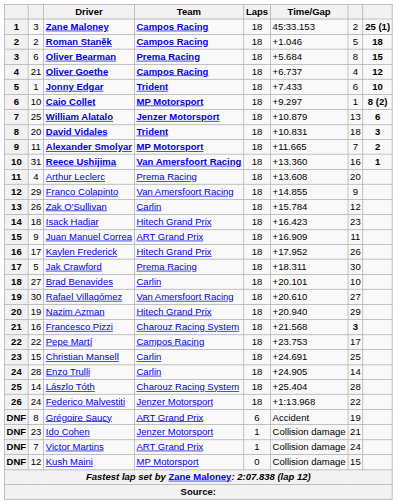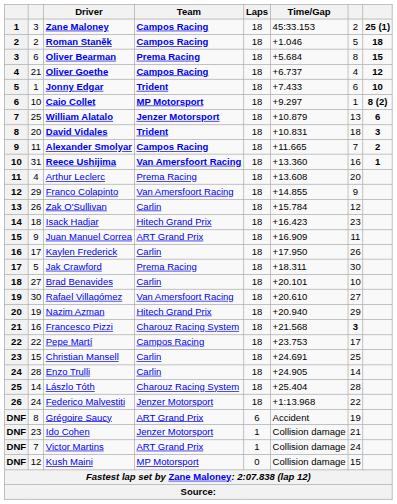 <table class="wikitable" style="font-size:85%">
 <tr>
 <th></th>
 <th></th>
 <th>Driver</th>
 <th>Team</th>
 <th>Laps</th>
 <th>Time/Gap</th>
 <th></th>
 <th></th>
 </tr>
 <tr>
 <th>1</th>
 <td align="center">3</td>
 <td> <strong><a href='#'>Zane Maloney</a></strong></td>
 <td><strong><a href='#'>Campos Racing</a></strong></td>
 <td align="center">18</td>
 <td>45:33.153</td>
 <td align="center">2</td>
 <td align="center"><strong>25 (1)</strong></td>
 </tr>
 <tr>
 <th>2</th>
 <td align="center">2</td>
 <td><strong> <a href='#'>Roman Staněk</a></strong></td>
 <td><strong><a href='#'>Campos Racing</a></strong></td>
 <td align="center">18</td>
 <td>+1.046</td>
 <td align="center">5</td>
 <td align="center"><strong>18</strong></td>
 </tr>
 <tr>
 <th>3</th>
 <td align="center">6</td>
 <td><strong> <a href='#'>Oliver Bearman</a></strong></td>
 <td><strong><a href='#'>Prema Racing</a></strong></td>
 <td align="center">18</td>
 <td>+5.684</td>
 <td align="center">8</td>
 <td align="center"><strong>15</strong></td>
 </tr>
 <tr>
 <th>4</th>
 <td align="center">21</td>
 <td> <strong><a href='#'>Oliver Goethe</a></strong></td>
 <td><strong><a href='#'>Campos Racing</a></strong></td>
 <td align="center">18</td>
 <td>+6.737</td>
 <td align="center">4</td>
 <td align="center"><strong>12</strong></td>
 </tr>
 <tr>
 <th>5</th>
 <td align="center">1</td>
 <td> <strong><a href='#'>Jonny Edgar</a></strong></td>
 <td><strong><a href='#'>Trident</a></strong></td>
 <td align="center">18</td>
 <td>+7.433</td>
 <td align="center">6</td>
 <td align="center"><strong>10</strong></td>
 </tr>
 <tr>
 <th>6</th>
 <td align="center">10</td>
 <td> <strong><a href='#'>Caio Collet</a></strong></td>
 <td><strong><a href='#'>MP Motorsport</a></strong></td>
 <td align="center">18</td>
 <td>+9.297</td>
 <td align="center">1</td>
 <td align="center"><strong>8 (2)</strong></td>
 </tr>
 <tr>
 <th>7</th>
 <td align="center">25</td>
 <td> <strong><a href='#'>William Alatalo</a></strong></td>
 <td><strong><a href='#'>Jenzer Motorsport</a></strong></td>
 <td align="center">18</td>
 <td>+10.879</td>
 <td align="center">13</td>
 <td align="center"><strong>6</strong></td>
 </tr>
 <tr>
 <th>8</th>
 <td align="center">20</td>
 <td> <strong><a href='#'>David Vidales</a></strong></td>
 <td><strong><a href='#'>Trident</a></strong></td>
 <td align="center">18</td>
 <td>+10.831</td>
 <td align="center">18</td>
 <td align="center"><strong>3</strong></td>
 </tr>
 <tr>
 <th>9</th>
 <td align="center">11</td>
 <td><strong> <a href='#'>Alexander Smolyar</a></strong></td>
-<td><strong><a href='#'>MP Motorsport</a></strong></td>
+<td><strong><a href='#'>Campos Racing</a></strong></td>
 <td align="center">18</td>
 <td>+11.665</td>
 <td align="center">7</td>
 <td align="center"><strong>2</strong></td>
 </tr>
 <tr>
 <th>10</th>
 <td align="center">31</td>
 <td> <strong><a href='#'>Reece Ushijima</a></strong></td>
 <td><strong><a href='#'>Van Amersfoort Racing</a></strong></td>
 <td align="center">18</td>
 <td>+13.360</td>
 <td align="center">16</td>
 <td align="center"><strong>1</strong></td>
 </tr>
 <tr>
 <th>11</th>
 <td align="center">4</td>
 <td> <a href='#'>Arthur Leclerc</a></td>
 <td><a href='#'>Prema Racing</a></td>
 <td align="center">18</td>
 <td>+13.608</td>
 <td align="center">20</td>
 <td align="center"></td>
 </tr>
 <tr>
 <th>12</th>
 <td align="center">29</td>
 <td> <a href='#'>Franco Colapinto</a></td>
 <td><a href='#'>Van Amersfoort Racing</a></td>
 <td align="center">18</td>
 <td>+14.855</td>
 <td align="center">9</td>
 <td align="center"></td>
 </tr>
 <tr>
 <th>13</th>
 <td align="center">26</td>
 <td> <a href='#'>Zak O'Sullivan</a></td>
 <td><a href='#'>Carlin</a></td>
 <td align="center">18</td>
 <td>+15.784</td>
 <td align="center">12</td>
 <td align="center"></td>
 </tr>
 <tr>
 <th>14</th>
 <td align="center">18</td>
 <td> <a href='#'>Isack Hadjar</a></td>
 <td><a href='#'>Hitech Grand Prix</a></td>
 <td align="center">18</td>
 <td>+16.423</td>
 <td align="center">23</td>
 <td align="center"></td>
 </tr>
 <tr>
 <th>15</th>
 <td align="center">9</td>
 <td> <a href='#'>Juan Manuel Correa</a></td>
 <td><a href='#'>ART Grand Prix</a></td>
 <td align="center">18</td>
 <td>+16.909</td>
 <td align="center">11</td>
 <td align="center"></td>
 </tr>
 <tr>
 <th>16</th>
 <td align="center">17</td>
 <td> <a href='#'>Kaylen Frederick</a></td>
-<td><a href='#'>Hitech Grand Prix</a></td>
+<td><a href='#'>Carlin</a></td>
 <td align="center">18</td>
-<td>+17.952</td>
+<td>+17.950</td>
 <td align="center">26</td>
 <td align="center"></td>
 </tr>
 <tr>
 <th>17</th>
 <td align="center">5</td>
 <td> <a href='#'>Jak Crawford</a></td>
 <td><a href='#'>Prema Racing</a></td>
 <td align="center">18</td>
 <td>+18.311</td>
 <td align="center">30</td>
 <td align="center"></td>
 </tr>
 <tr>
 <th>18</th>
 <td align="center">27</td>
 <td> <a href='#'>Brad Benavides</a></td>
 <td><a href='#'>Carlin</a></td>
 <td align="center">18</td>
 <td>+20.101</td>
 <td align="center">10</td>
 <td align="center"></td>
 </tr>
 <tr>
 <th>19</th>
 <td align="center">30</td>
 <td> <a href='#'>Rafael Villagómez</a></td>
 <td><a href='#'>Van Amersfoort Racing</a></td>
 <td align="center">18</td>
 <td>+20.610</td>
 <td align="center">27</td>
 <td align="center"></td>
 </tr>
 <tr>
 <th>20</th>
 <td align="center">19</td>
 <td> <a href='#'>Nazim Azman</a></td>
 <td><a href='#'>Hitech Grand Prix</a></td>
 <td align="center">18</td>
 <td>+20.940</td>
 <td align="center">29</td>
 <td align="center"></td>
 </tr>
 <tr>
 <th>21</th>
 <td align="center">16</td>
 <td> <a href='#'>Francesco Pizzi</a></td>
 <td><a href='#'>Charouz Racing System</a></td>
 <td align="center">18</td>
 <td>+21.568</td>
 <td align="center"><strong>3</strong></td>
 <td align="center"></td>
 </tr>
 <tr>
 <th>22</th>
 <td align="center">22</td>
 <td> <a href='#'>Pepe Martí</a></td>
 <td><a href='#'>Campos Racing</a></td>
 <td align="center">18</td>
 <td>+23.753</td>
 <td align="center">17</td>
 <td align="center"></td>
 </tr>
 <tr>
 <th>23</th>
 <td align="center">15</td>
 <td> <a href='#'>Christian Mansell</a></td>
 <td><a href='#'>Carlin</a></td>
 <td align="center">18</td>
 <td>+24.691</td>
 <td align="center">25</td>
 <td align="center"></td>
 </tr>
 <tr>
 <th>24</th>
 <td align="center">28</td>
 <td> <a href='#'>Enzo Trulli</a></td>
 <td><a href='#'>Carlin</a></td>
 <td align="center">18</td>
 <td>+24.905</td>
 <td align="center">14</td>
 <td align="center"></td>
 </tr>
 <tr>
 <th>25</th>
 <td align="center">14</td>
 <td> <a href='#'>Lászlo Tóth</a></td>
 <td><a href='#'>Charouz Racing System</a></td>
 <td align="center">18</td>
 <td>+25.404</td>
 <td align="center">28</td>
 <td align="center"></td>
 </tr>
 <tr>
 <th>26</th>
 <td align="center">24</td>
 <td> <a href='#'>Federico Malvestiti</a></td>
 <td><a href='#'>Jenzer Motorsport</a></td>
 <td align="center">18</td>
 <td>+1:13.968</td>
 <td align="center">22</td>
 <td align="center"></td>
 </tr>
 <tr>
 <th>DNF</th>
 <td align="center">8</td>
 <td> <a href='#'>Grégoire Saucy</a></td>
 <td><a href='#'>ART Grand Prix</a></td>
 <td align="center">6</td>
 <td>Accident</td>
 <td align="center">19</td>
 <td align="center"></td>
 </tr>
 <tr>
 <th>DNF</th>
 <td align="center">23</td>
 <td> <a href='#'>Ido Cohen</a></td>
 <td><a href='#'>Jenzer Motorsport</a></td>
 <td align="center">1</td>
 <td>Collision damage</td>
 <td align="center">21</td>
 <td align="center"></td>
 </tr>
 <tr>
 <th>DNF</th>
 <td align="center">7</td>
 <td> <a href='#'>Victor Martins</a></td>
 <td><a href='#'>ART Grand Prix</a></td>
 <td align="center">1</td>
 <td>Collision damage</td>
 <td align="center">24</td>
 <td align="center"></td>
 </tr>
 <tr>
 <th>DNF</th>
 <td align="center">12</td>
 <td> <a href='#'>Kush Maini</a></td>
 <td><a href='#'>MP Motorsport</a></td>
 <td align="center">0</td>
 <td>Collision damage</td>
 <td align="center">15</td>
 <td align="center"></td>
 </tr>
 <tr>
 <th colspan="8"><em>Fastest lap set by</em> <strong> <a href='#'>Zane Maloney</a><strong><em>: 2:07.838 (lap 12)<em></th>
 </tr>
 <tr>
 <th colspan="8">Source:</th>
 </tr>
 </table>
